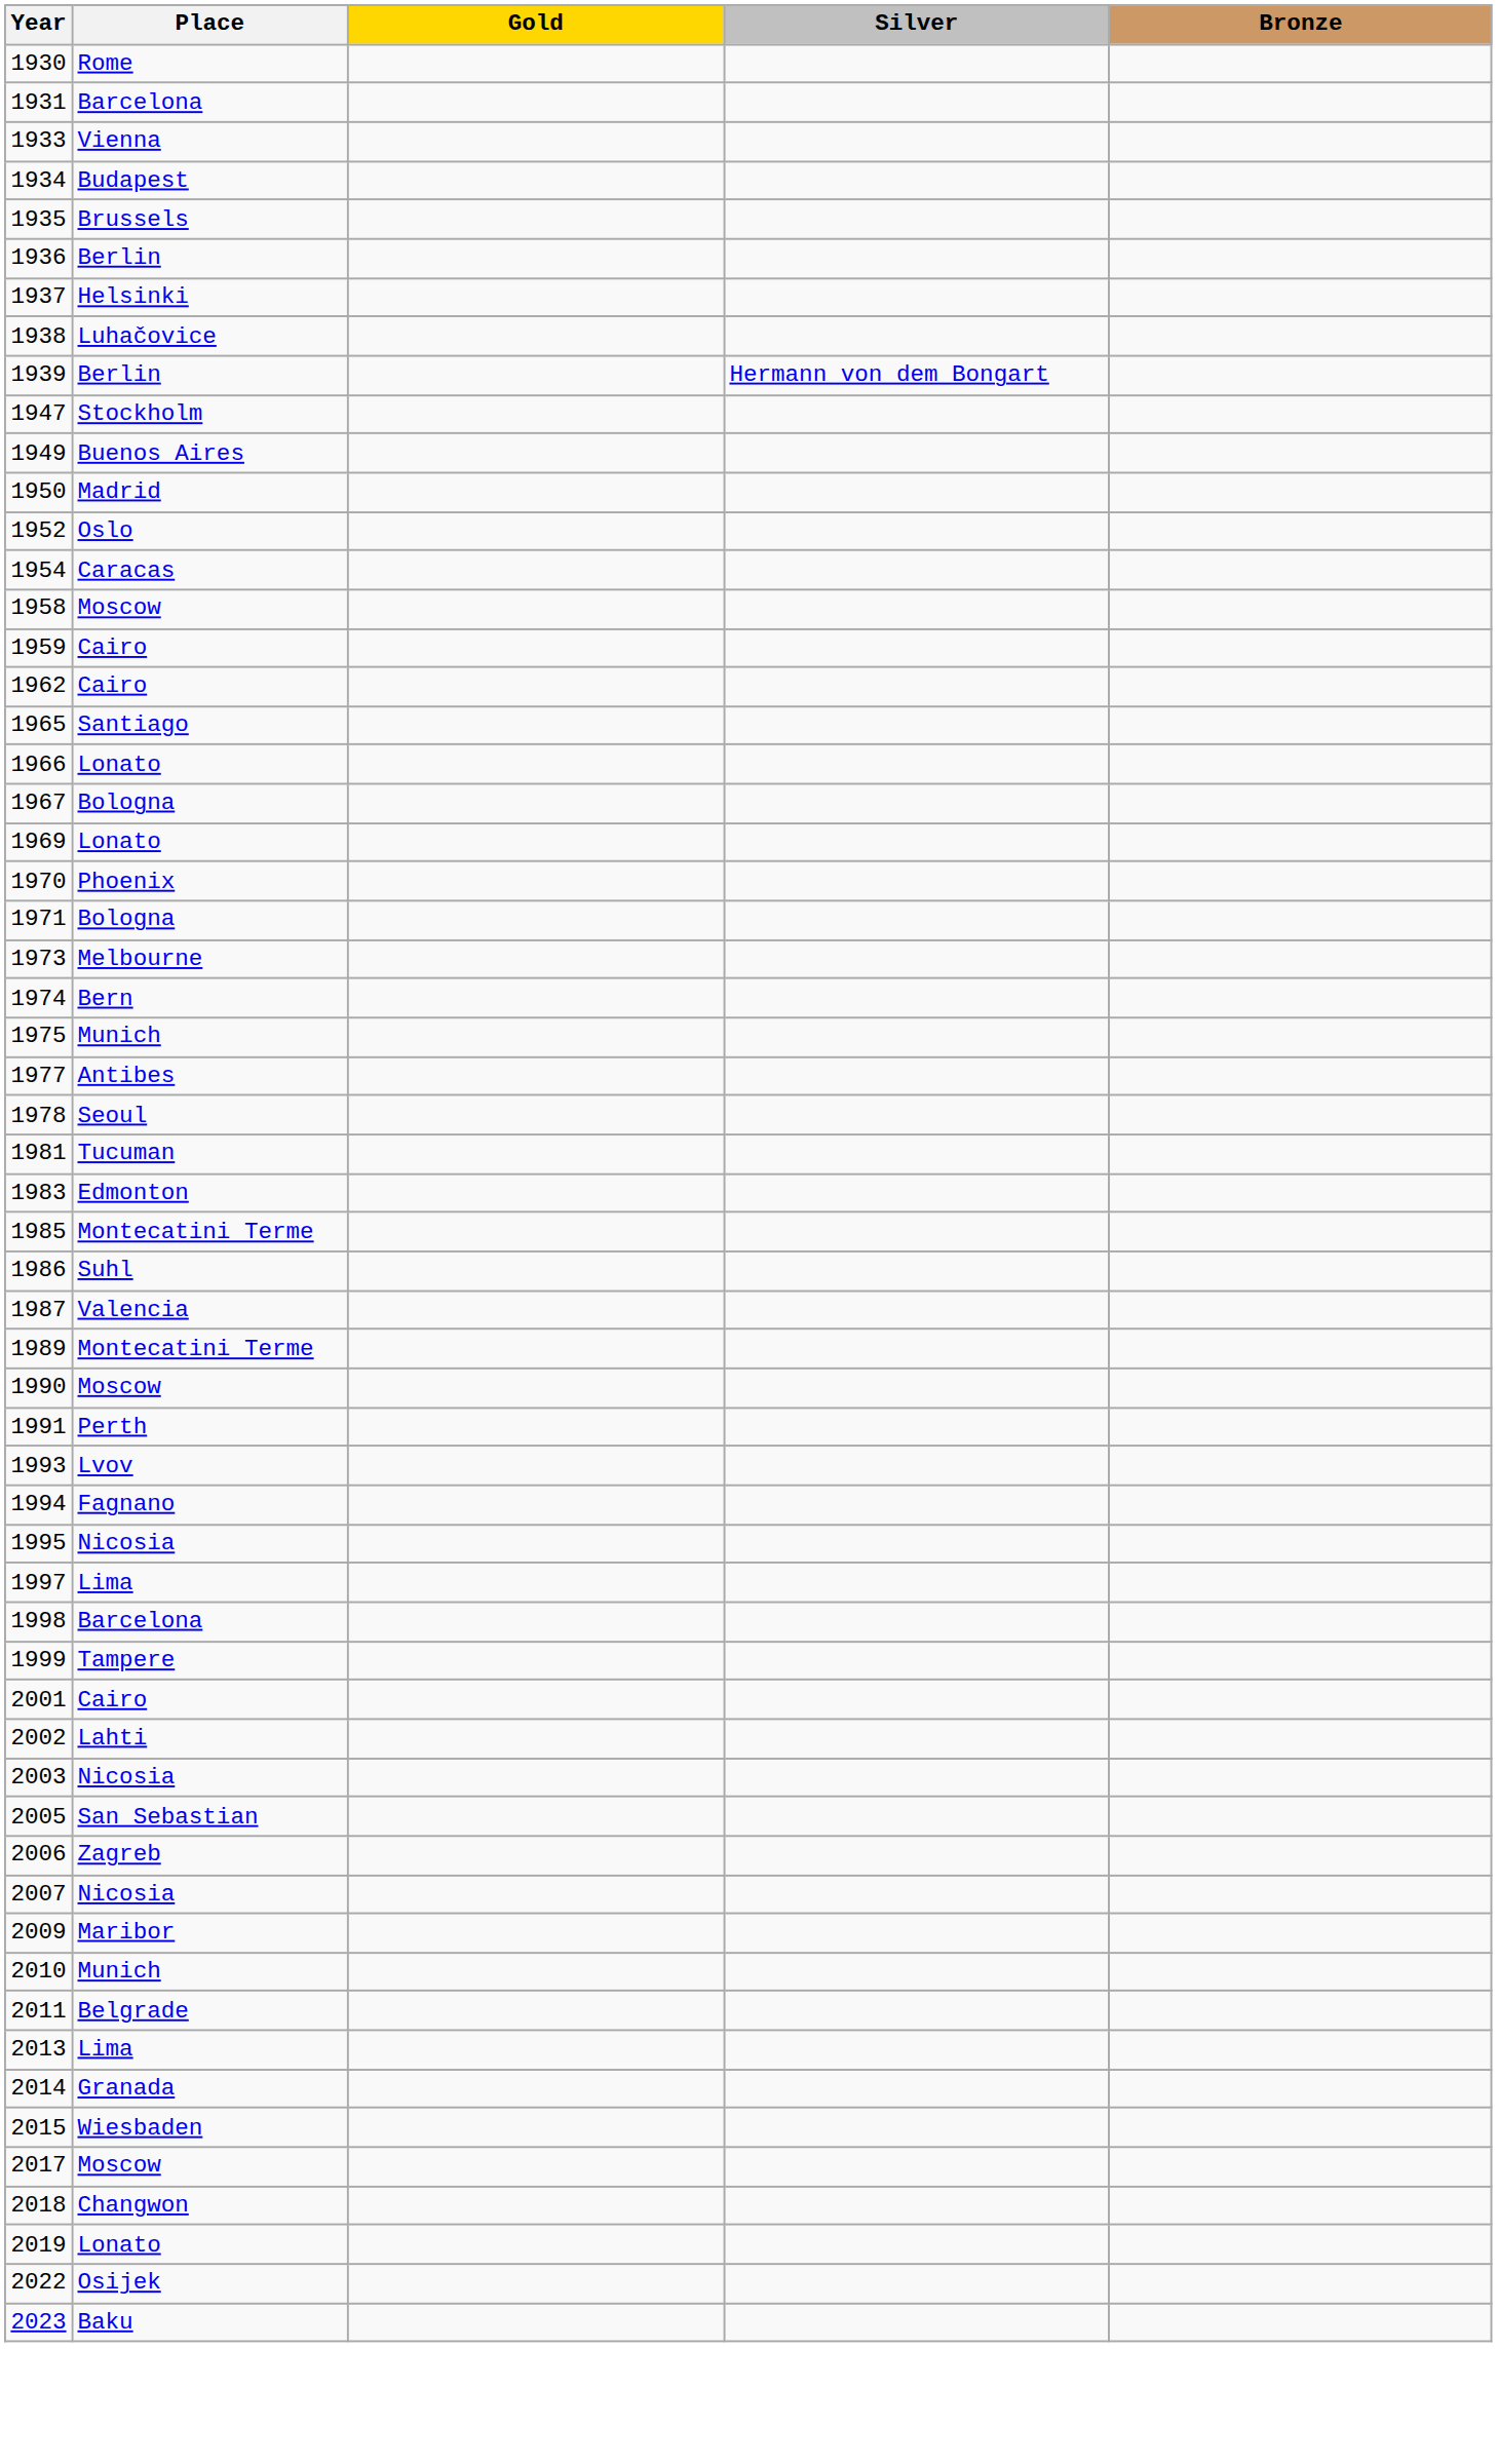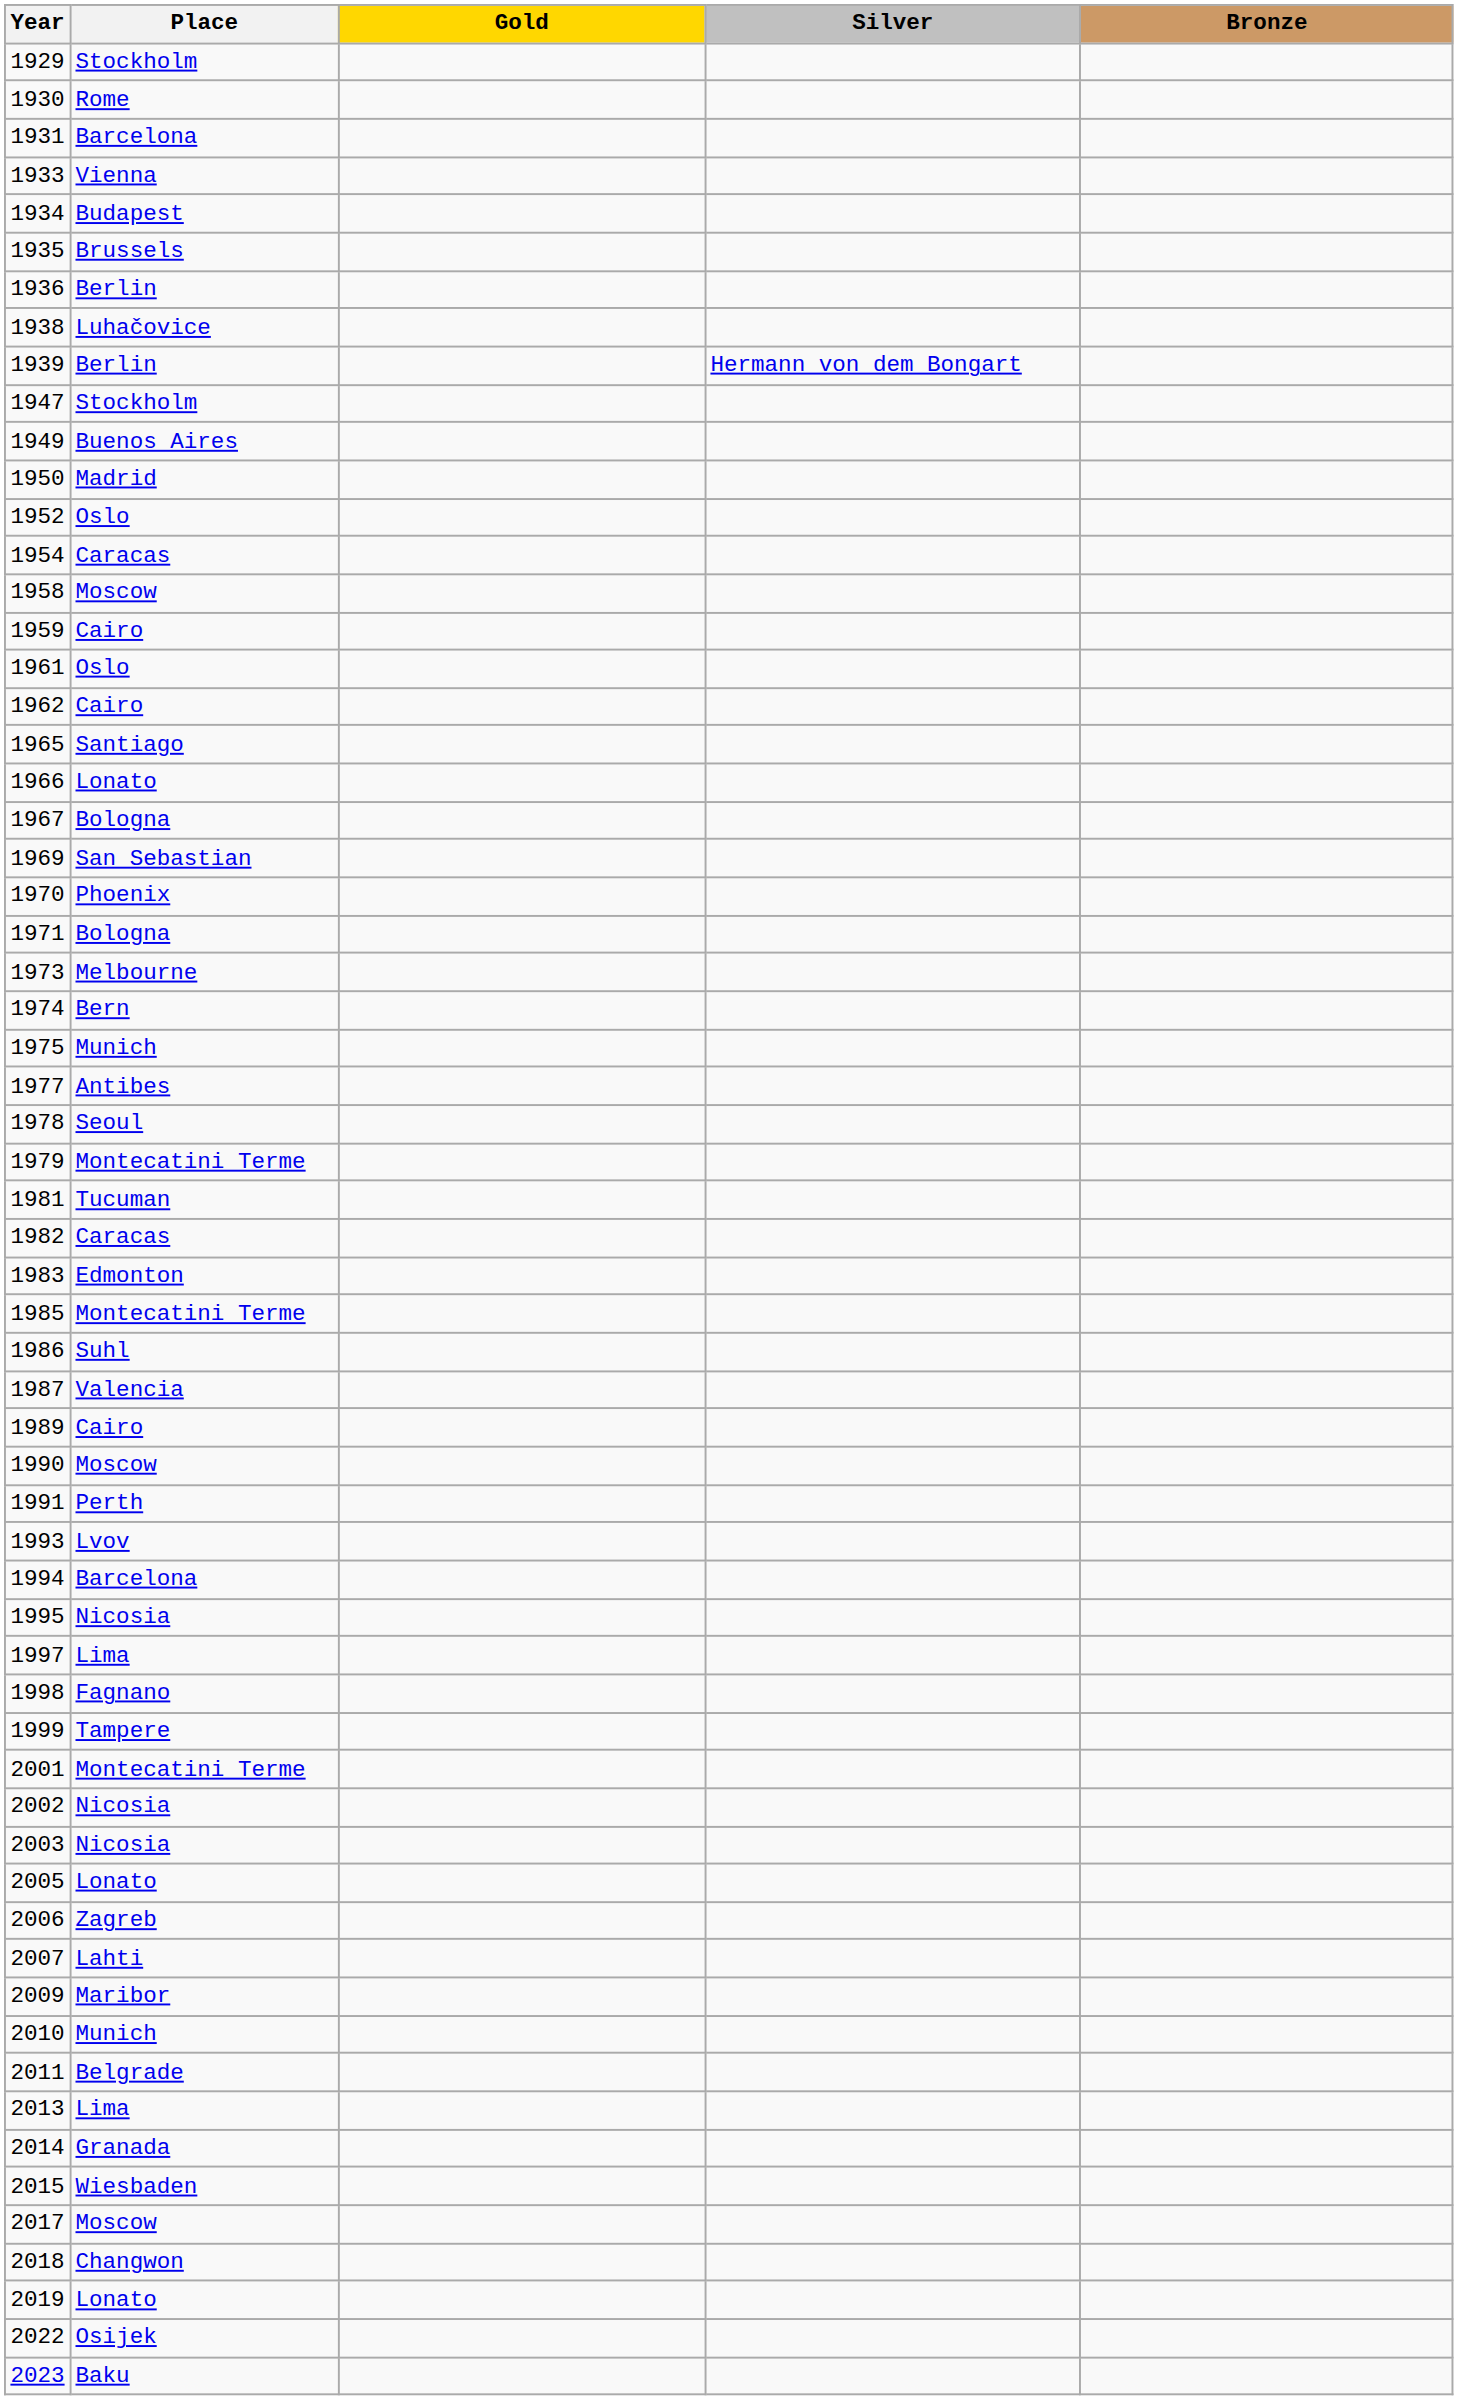 <table class="wikitable" width=85% style="font-size:90%; text-align:leftr;">
 <tr>
 <th width="20">Year</th>
 <th width="150">Place</th>
 <th style="background:gold"    width="230">Gold</th>
 <th style="background:silver"  width="230">Silver</th>
 <th style="background:#cc9966" width="230">Bronze</th>
+</tr>
+<tr>
+<td align=center>1929</td>
+<td> <a href='#'>Stockholm</a></td>
+<td></td>
+<td></td>
+<td></td>
 </tr>
 <tr>
 <td align=center>1930</td>
 <td> <a href='#'>Rome</a></td>
 <td></td>
 <td></td>
 <td><br></td>
 </tr>
 <tr>
 <td align=center>1931</td>
 <td> <a href='#'>Barcelona</a></td>
 <td></td>
 <td></td>
 <td></td>
 </tr>
 <tr>
 <td align=center>1933</td>
 <td> <a href='#'>Vienna</a></td>
 <td></td>
 <td></td>
 <td></td>
 </tr>
 <tr>
 <td align=center>1934</td>
 <td> <a href='#'>Budapest</a></td>
 <td></td>
 <td></td>
 <td></td>
 </tr>
 <tr>
 <td align=center>1935</td>
 <td> <a href='#'>Brussels</a></td>
 <td></td>
 <td></td>
 <td></td>
 </tr>
 <tr>
 <td align=center>1936</td>
 <td> <a href='#'>Berlin</a></td>
-<td></td>
-<td></td>
-<td></td>
-</tr>
-<tr>
-<td align=center>1937</td>
-<td> <a href='#'>Helsinki</a></td>
 <td></td>
 <td></td>
 <td></td>
 </tr>
 <tr>
 <td align=center>1938</td>
 <td> <a href='#'>Luhačovice</a></td>
 <td></td>
 <td></td>
 <td></td>
 </tr>
 <tr>
 <td align=center>1939</td>
 <td> <a href='#'>Berlin</a></td>
 <td></td>
 <td> <a href='#'>Hermann von dem Bongart</a></td>
 <td></td>
 </tr>
 <tr>
 <td align=center>1947</td>
 <td> <a href='#'>Stockholm</a></td>
 <td></td>
 <td></td>
 <td></td>
 </tr>
 <tr>
 <td align=center>1949</td>
 <td> <a href='#'>Buenos Aires</a></td>
 <td></td>
 <td></td>
 <td></td>
 </tr>
 <tr>
 <td align=center>1950</td>
 <td> <a href='#'>Madrid</a></td>
 <td></td>
 <td></td>
 <td></td>
 </tr>
 <tr>
 <td align=center>1952</td>
 <td> <a href='#'>Oslo</a></td>
 <td></td>
 <td></td>
 <td></td>
 </tr>
 <tr>
 <td align=center>1954</td>
 <td> <a href='#'>Caracas</a></td>
 <td></td>
 <td></td>
 <td></td>
 </tr>
 <tr>
 <td align=center>1958</td>
 <td> <a href='#'>Moscow</a></td>
 <td></td>
 <td></td>
 <td></td>
 </tr>
 <tr>
 <td align=center>1959</td>
 <td> <a href='#'>Cairo</a></td>
 <td></td>
 <td></td>
 <td></td>
 </tr>
 <tr>
+<td align=center>1961</td>
+<td> <a href='#'>Oslo</a></td>
+<td></td>
+<td></td>
+<td></td>
+</tr>
+<tr>
 <td align=center>1962</td>
 <td> <a href='#'>Cairo</a></td>
 <td></td>
 <td></td>
 <td></td>
 </tr>
 <tr>
 <td align=center>1965</td>
 <td> <a href='#'>Santiago</a></td>
 <td></td>
 <td></td>
 <td></td>
 </tr>
 <tr>
 <td align=center>1966</td>
 <td> <a href='#'>Lonato</a></td>
 <td></td>
 <td></td>
 <td></td>
 </tr>
 <tr>
 <td align=center>1967</td>
 <td> <a href='#'>Bologna</a></td>
 <td></td>
 <td></td>
 <td></td>
 </tr>
 <tr>
 <td align=center>1969</td>
-<td> <a href='#'>Lonato</a></td>
+<td> <a href='#'>San Sebastian</a></td>
 <td></td>
 <td></td>
 <td></td>
 </tr>
 <tr>
 <td align=center>1970</td>
 <td> <a href='#'>Phoenix</a></td>
 <td></td>
 <td></td>
 <td></td>
 </tr>
 <tr>
 <td align=center>1971</td>
 <td> <a href='#'>Bologna</a></td>
 <td></td>
 <td></td>
 <td></td>
 </tr>
 <tr>
 <td align=center>1973</td>
 <td> <a href='#'>Melbourne</a></td>
 <td></td>
 <td></td>
 <td></td>
 </tr>
 <tr>
 <td align=center>1974</td>
 <td> <a href='#'>Bern</a></td>
 <td></td>
 <td></td>
 <td></td>
 </tr>
 <tr>
 <td align=center>1975</td>
 <td> <a href='#'>Munich</a></td>
 <td></td>
 <td></td>
 <td></td>
 </tr>
 <tr>
 <td align=center>1977</td>
 <td> <a href='#'>Antibes</a></td>
 <td></td>
 <td></td>
 <td></td>
 </tr>
 <tr>
 <td align=center>1978</td>
 <td> <a href='#'>Seoul</a></td>
 <td></td>
 <td></td>
 <td></td>
 </tr>
 <tr>
+<td align=center>1979</td>
+<td> <a href='#'>Montecatini Terme</a></td>
+<td></td>
+<td></td>
+<td></td>
+</tr>
+<tr>
 <td align=center>1981</td>
 <td> <a href='#'>Tucuman</a></td>
 <td></td>
+<td></td>
+<td></td>
+</tr>
+<tr>
+<td align=center>1982</td>
+<td> <a href='#'>Caracas</a></td>
+<td><br></td>
 <td></td>
 <td></td>
 </tr>
 <tr>
 <td align=center>1983</td>
 <td> <a href='#'>Edmonton</a></td>
 <td></td>
 <td></td>
 <td></td>
 </tr>
 <tr>
 <td align=center>1985</td>
 <td> <a href='#'>Montecatini Terme</a></td>
 <td></td>
 <td></td>
 <td></td>
 </tr>
 <tr>
 <td align=center>1986</td>
 <td> <a href='#'>Suhl</a></td>
 <td></td>
 <td></td>
 <td></td>
 </tr>
 <tr>
 <td align=center>1987</td>
 <td> <a href='#'>Valencia</a></td>
 <td></td>
 <td></td>
 <td></td>
 </tr>
 <tr>
 <td align=center>1989</td>
-<td> <a href='#'>Montecatini Terme</a></td>
+<td> <a href='#'>Cairo</a></td>
 <td></td>
 <td></td>
 <td></td>
 </tr>
 <tr>
 <td align=center>1990</td>
 <td> <a href='#'>Moscow</a></td>
 <td></td>
 <td></td>
 <td></td>
 </tr>
 <tr>
 <td align=center>1991</td>
 <td> <a href='#'>Perth</a></td>
 <td></td>
 <td></td>
 <td></td>
 </tr>
 <tr>
 <td align=center>1993</td>
 <td> <a href='#'>Lvov</a></td>
 <td></td>
 <td></td>
 <td></td>
 </tr>
 <tr>
 <td align=center>1994</td>
-<td> <a href='#'>Fagnano</a></td>
+<td> <a href='#'>Barcelona</a></td>
 <td></td>
 <td></td>
 <td></td>
 </tr>
 <tr>
 <td align=center>1995</td>
 <td> <a href='#'>Nicosia</a></td>
 <td></td>
 <td></td>
 <td></td>
 </tr>
 <tr>
 <td align=center>1997</td>
 <td> <a href='#'>Lima</a></td>
 <td></td>
 <td></td>
 <td></td>
 </tr>
 <tr>
 <td align=center>1998</td>
-<td> <a href='#'>Barcelona</a></td>
+<td> <a href='#'>Fagnano</a></td>
 <td></td>
 <td></td>
 <td></td>
 </tr>
 <tr>
 <td align=center>1999</td>
 <td> <a href='#'>Tampere</a></td>
 <td></td>
 <td></td>
 <td></td>
 </tr>
 <tr>
 <td align=center>2001</td>
-<td> <a href='#'>Cairo</a></td>
+<td> <a href='#'>Montecatini Terme</a></td>
 <td></td>
 <td></td>
 <td></td>
 </tr>
 <tr>
 <td align=center>2002</td>
-<td> <a href='#'>Lahti</a></td>
+<td> <a href='#'>Nicosia</a></td>
 <td></td>
 <td></td>
 <td></td>
 </tr>
 <tr>
 <td align=center>2003</td>
 <td> <a href='#'>Nicosia</a></td>
 <td></td>
 <td></td>
 <td></td>
 </tr>
 <tr>
 <td align=center>2005</td>
-<td> <a href='#'>San Sebastian</a></td>
+<td> <a href='#'>Lonato</a></td>
 <td></td>
 <td></td>
 <td></td>
 </tr>
 <tr>
 <td align=center>2006</td>
 <td> <a href='#'>Zagreb</a></td>
 <td></td>
 <td></td>
 <td></td>
 </tr>
 <tr>
 <td align=center>2007</td>
-<td> <a href='#'>Nicosia</a></td>
+<td> <a href='#'>Lahti</a></td>
 <td></td>
 <td></td>
 <td></td>
 </tr>
 <tr>
 <td align=center>2009</td>
 <td> <a href='#'>Maribor</a></td>
 <td></td>
 <td></td>
 <td></td>
 </tr>
 <tr>
 <td align=center>2010</td>
 <td> <a href='#'>Munich</a></td>
 <td></td>
 <td></td>
 <td></td>
 </tr>
 <tr>
 <td align=center>2011</td>
 <td> <a href='#'>Belgrade</a></td>
 <td></td>
 <td></td>
 <td></td>
 </tr>
 <tr>
 <td align=center>2013</td>
 <td> <a href='#'>Lima</a></td>
 <td></td>
 <td></td>
 <td></td>
 </tr>
 <tr>
 <td align=center>2014</td>
 <td> <a href='#'>Granada</a></td>
 <td></td>
 <td></td>
 <td></td>
 </tr>
 <tr>
 <td align=center>2015</td>
 <td> <a href='#'>Wiesbaden</a></td>
 <td></td>
 <td></td>
 <td></td>
 </tr>
 <tr>
 <td align=center>2017</td>
 <td> <a href='#'>Moscow</a></td>
 <td></td>
 <td></td>
 <td></td>
 </tr>
 <tr>
 <td align=center>2018</td>
 <td> <a href='#'>Changwon</a></td>
 <td></td>
 <td></td>
 <td></td>
 </tr>
 <tr>
 <td align=center>2019</td>
 <td> <a href='#'>Lonato</a></td>
 <td></td>
 <td></td>
 <td></td>
 </tr>
 <tr>
 <td align=center>2022</td>
 <td> <a href='#'>Osijek</a></td>
 <td></td>
 <td></td>
 <td></td>
 </tr>
 <tr>
 <td align=center><a href='#'>2023</a></td>
 <td> <a href='#'>Baku</a></td>
 <td></td>
 <td></td>
 <td></td>
 </tr>
 </table>
